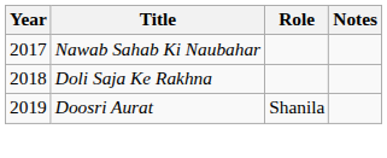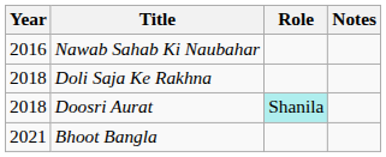 <table class="wikitable">
 <tr>
 <th>Year</th>
 <th>Title</th>
 <th>Role</th>
 <th>Notes</th>
 </tr>
 <tr>
-<td>2017</td>
+<td>2016</td>
 <td><em>Nawab Sahab Ki Naubahar </em></td>
 <td></td>
 <td></td>
 </tr>
 <tr>
 <td>2018</td>
 <td><em>Doli Saja Ke Rakhna</em></td>
 <td></td>
 <td></td>
 </tr>
 <tr>
-<td>2019</td>
+<td>2018</td>
 <td><em>Doosri Aurat</em></td>
-<td>Shanila</td>
+<td style="background: paleturquoise;">Shanila</td>
+<td></td>
+</tr>
+<tr>
+<td>2021</td>
+<td><em>Bhoot Bangla</em></td>
+<td></td>
 <td></td>
 </tr>
 </table>
